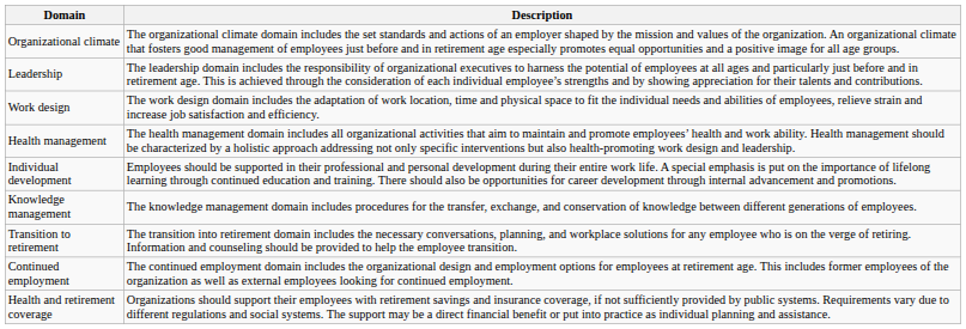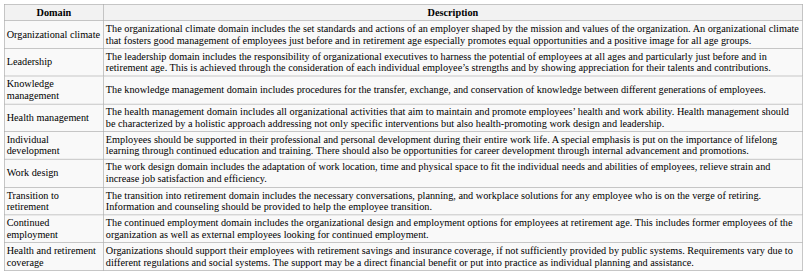 <table class="wikitable">
 <tr>
 <th>Domain</th>
 <th>Description</th>
 </tr>
 <tr>
 <td>Organizational climate</td>
 <td>The organizational climate domain includes the set standards and actions of an employer shaped by the mission and values of the organization. An organizational climate that fosters good management of employees just before and in retirement age especially promotes equal opportunities and a positive image for all age groups.</td>
 </tr>
 <tr>
 <td>Leadership</td>
 <td>The leadership domain includes the responsibility of organizational executives to harness the potential of employees at all ages and particularly just before and in retirement age. This is achieved through the consideration of each individual employee’s strengths and by showing appreciation for their talents and contributions.</td>
 </tr>
 <tr>
-<td>Work design</td>
-<td>The work design domain includes the adaptation of work location, time and physical space to fit the individual needs and abilities of employees, relieve strain and increase job satisfaction and efficiency.</td>
+<td>Knowledge management</td>
+<td>The knowledge management domain includes procedures for the transfer, exchange, and conservation of knowledge between different generations of employees.</td>
 </tr>
 <tr>
 <td>Health management</td>
 <td>The health management domain includes all organizational activities that aim to maintain and promote employees’ health and work ability. Health management should be characterized by a holistic approach addressing not only specific interventions but also health-promoting work design and leadership.</td>
 </tr>
 <tr>
 <td>Individual development</td>
 <td>Employees should be supported in their professional and personal development during their entire work life. A special emphasis is put on the importance of lifelong learning through continued education and training. There should also be opportunities for career development through internal advancement and promotions.</td>
 </tr>
 <tr>
-<td>Knowledge management</td>
-<td>The knowledge management domain includes procedures for the transfer, exchange, and conservation of knowledge between different generations of employees.</td>
+<td>Work design</td>
+<td>The work design domain includes the adaptation of work location, time and physical space to fit the individual needs and abilities of employees, relieve strain and increase job satisfaction and efficiency.</td>
 </tr>
 <tr>
 <td>Transition to retirement</td>
 <td>The transition into retirement domain includes the necessary conversations, planning, and workplace solutions for any employee who is on the verge of retiring. Information and counseling should be provided to help the employee transition.</td>
 </tr>
 <tr>
 <td>Continued employment</td>
 <td>The continued employment domain includes the organizational design and employment options for employees at retirement age. This includes former employees of the organization as well as external employees looking for continued employment.</td>
 </tr>
 <tr>
 <td>Health and retirement coverage</td>
 <td>Organizations should support their employees with retirement savings and insurance coverage, if not sufficiently provided by public systems. Requirements vary due to different regulations and social systems. The support may be a direct financial benefit or put into practice as individual planning and assistance.</td>
 </tr>
 </table>
